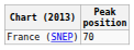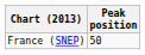 <table class="wikitable">
 <tr>
 <th>Chart (2013)</th>
 <th>Peak<br>position</th>
 </tr>
 <tr>
 <td>France (<a href='#'>SNEP</a>)</td>
-<td>70</td>
+<td>50</td>
 </tr>
 </table>
